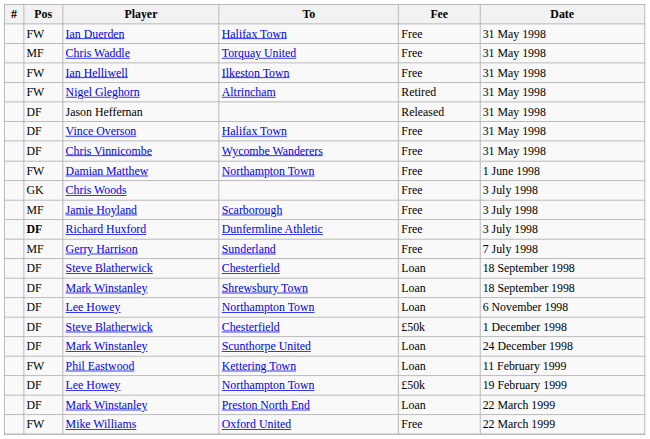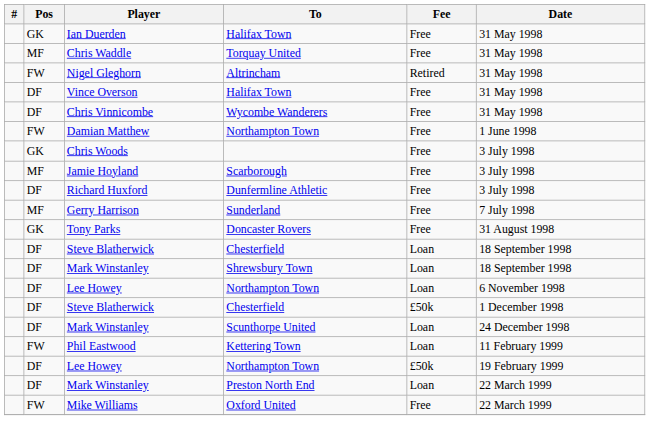 <table width=65% class="wikitable" style="text-align:center; font-size:95%; text-align:left">
 <tr>
 <th>#</th>
 <th>Pos</th>
 <th>Player</th>
 <th>To</th>
 <th>Fee</th>
 <th>Date</th>
 </tr>
 <tr --->
 <td></td>
-<td>FW</td>
+<td>GK</td>
 <td> <a href='#'>Ian Duerden</a></td>
 <td><a href='#'>Halifax Town</a></td>
 <td>Free</td>
 <td>31 May 1998</td>
 </tr>
 <tr --->
 <td></td>
 <td>MF</td>
 <td> <a href='#'>Chris Waddle</a></td>
 <td><a href='#'>Torquay United</a></td>
 <td>Free</td>
 <td>31 May 1998</td>
 </tr>
 <tr --->
 <td></td>
 <td>FW</td>
-<td> <a href='#'>Ian Helliwell</a></td>
-<td><a href='#'>Ilkeston Town</a></td>
-<td>Free</td>
-<td>31 May 1998</td>
-</tr>
-<tr --->
-<td></td>
-<td>FW</td>
 <td> <a href='#'>Nigel Gleghorn</a></td>
 <td><a href='#'>Altrincham</a></td>
 <td>Retired</td>
-<td>31 May 1998</td>
-</tr>
-<tr --->
-<td></td>
-<td>DF</td>
-<td> Jason Heffernan</td>
-<td></td>
-<td>Released</td>
 <td>31 May 1998</td>
 </tr>
 <tr --->
 <td></td>
 <td>DF</td>
 <td> <a href='#'>Vince Overson</a></td>
 <td><a href='#'>Halifax Town</a></td>
 <td>Free</td>
 <td>31 May 1998</td>
 </tr>
 <tr --->
 <td></td>
 <td>DF</td>
 <td> <a href='#'>Chris Vinnicombe</a></td>
 <td><a href='#'>Wycombe Wanderers</a></td>
 <td>Free</td>
 <td>31 May 1998</td>
 </tr>
 <tr --->
 <td></td>
 <td>FW</td>
 <td> <a href='#'>Damian Matthew</a></td>
 <td><a href='#'>Northampton Town</a></td>
 <td>Free</td>
 <td>1 June 1998</td>
 </tr>
 <tr --->
 <td></td>
 <td>GK</td>
 <td> <a href='#'>Chris Woods</a></td>
 <td></td>
 <td>Free</td>
 <td>3 July 1998</td>
 </tr>
 <tr --->
 <td></td>
 <td>MF</td>
 <td> <a href='#'>Jamie Hoyland</a></td>
 <td><a href='#'>Scarborough</a></td>
 <td>Free</td>
 <td>3 July 1998</td>
 </tr>
 <tr --->
 <td></td>
-<td><strong>DF</strong></td>
+<td>DF</td>
 <td> <a href='#'>Richard Huxford</a></td>
 <td><a href='#'>Dunfermline Athletic</a></td>
 <td>Free</td>
 <td>3 July 1998</td>
 </tr>
 <tr --->
 <td></td>
 <td>MF</td>
 <td> <a href='#'>Gerry Harrison</a></td>
 <td><a href='#'>Sunderland</a></td>
 <td>Free</td>
 <td>7 July 1998</td>
+</tr>
+<tr --->
+<td></td>
+<td>GK</td>
+<td> <a href='#'>Tony Parks</a></td>
+<td><a href='#'>Doncaster Rovers</a></td>
+<td>Free</td>
+<td>31 August 1998</td>
 </tr>
 <tr --->
 <td></td>
 <td>DF</td>
 <td> <a href='#'>Steve Blatherwick</a></td>
 <td><a href='#'>Chesterfield</a></td>
 <td>Loan</td>
 <td>18 September 1998</td>
 </tr>
 <tr --->
 <td></td>
 <td>DF</td>
 <td> <a href='#'>Mark Winstanley</a></td>
 <td><a href='#'>Shrewsbury Town</a></td>
 <td>Loan</td>
 <td>18 September 1998</td>
 </tr>
 <tr --->
 <td></td>
 <td>DF</td>
 <td> <a href='#'>Lee Howey</a></td>
 <td><a href='#'>Northampton Town</a></td>
 <td>Loan</td>
 <td>6 November 1998</td>
 </tr>
 <tr --->
 <td></td>
 <td>DF</td>
 <td> <a href='#'>Steve Blatherwick</a></td>
 <td><a href='#'>Chesterfield</a></td>
 <td>£50k</td>
 <td>1 December 1998</td>
 </tr>
 <tr --->
 <td></td>
 <td>DF</td>
 <td> <a href='#'>Mark Winstanley</a></td>
 <td><a href='#'>Scunthorpe United</a></td>
 <td>Loan</td>
 <td>24 December 1998</td>
 </tr>
 <tr --->
 <td></td>
 <td>FW</td>
 <td> <a href='#'>Phil Eastwood</a></td>
 <td><a href='#'>Kettering Town</a></td>
 <td>Loan</td>
 <td>11 February 1999</td>
 </tr>
 <tr --->
 <td></td>
 <td>DF</td>
 <td> <a href='#'>Lee Howey</a></td>
 <td><a href='#'>Northampton Town</a></td>
 <td>£50k</td>
 <td>19 February 1999</td>
 </tr>
 <tr --->
 <td></td>
 <td>DF</td>
 <td> <a href='#'>Mark Winstanley</a></td>
 <td><a href='#'>Preston North End</a></td>
 <td>Loan</td>
 <td>22 March 1999</td>
 </tr>
 <tr --->
 <td></td>
 <td>FW</td>
 <td> <a href='#'>Mike Williams</a></td>
 <td><a href='#'>Oxford United</a></td>
 <td>Free</td>
 <td>22 March 1999</td>
 </tr>
 <tr --->
 </tr>
 </table>
